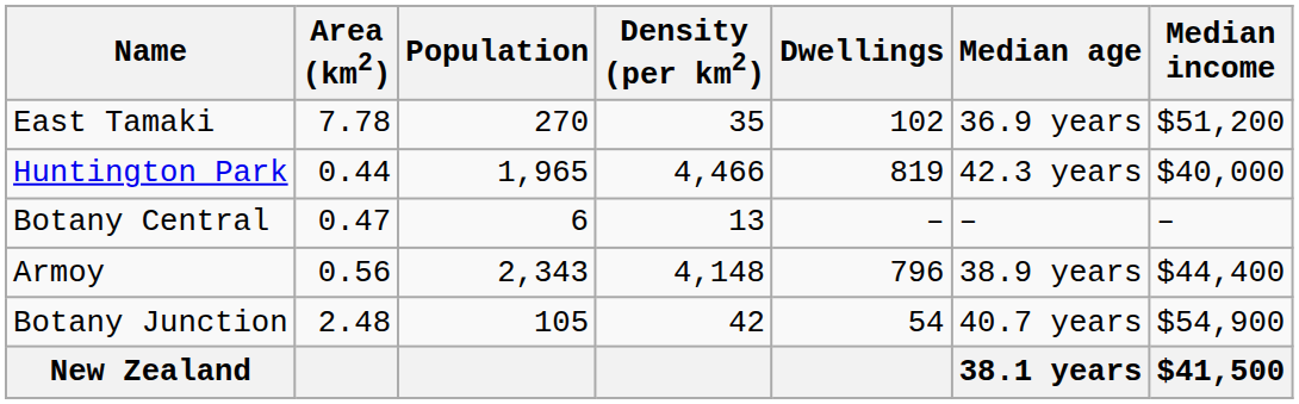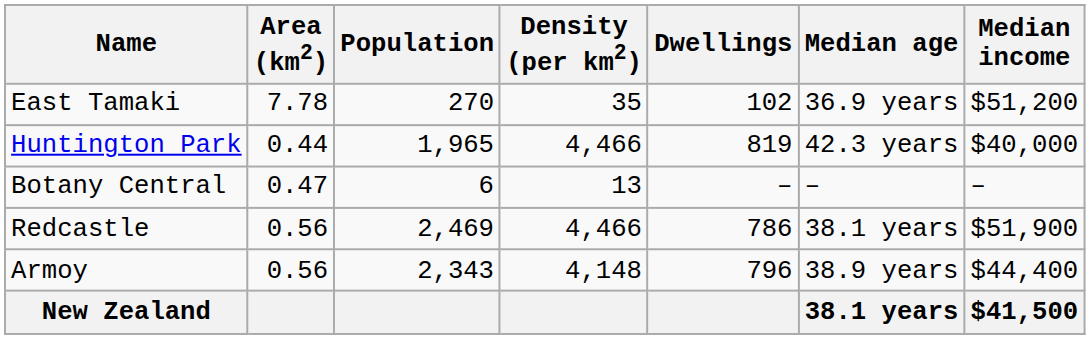 <table class="wikitable">
 <tr>
 <th>Name</th>
 <th>Area<br>(km<sup>2</sup>)</th>
 <th>Population</th>
 <th>Density<br>(per km<sup>2</sup>)</th>
 <th>Dwellings</th>
 <th>Median age</th>
 <th>Median<br>income</th>
 </tr>
 <tr>
 <td>East Tamaki</td>
 <td style="text-align:right;">7.78</td>
 <td style="text-align:right;">270</td>
 <td style="text-align:right;">35</td>
 <td style="text-align:right;">102</td>
 <td>36.9 years</td>
 <td>$51,200</td>
 </tr>
 <tr>
 <td><a href='#'>Huntington Park</a></td>
 <td style="text-align:right;">0.44</td>
 <td style="text-align:right;">1,965</td>
 <td style="text-align:right;">4,466</td>
 <td style="text-align:right;">819</td>
 <td>42.3 years</td>
 <td>$40,000</td>
 </tr>
 <tr>
 <td>Botany Central</td>
 <td style="text-align:right;">0.47</td>
 <td style="text-align:right;">6</td>
 <td style="text-align:right;">13</td>
 <td style="text-align:right;">–</td>
 <td>–</td>
 <td>–</td>
 </tr>
 <tr>
+<td>Redcastle</td>
+<td style="text-align:right;">0.56</td>
+<td style="text-align:right;">2,469</td>
+<td style="text-align:right;">4,466</td>
+<td style="text-align:right;">786</td>
+<td>38.1 years</td>
+<td>$51,900</td>
+</tr>
+<tr>
 <td>Armoy</td>
 <td style="text-align:right;">0.56</td>
 <td style="text-align:right;">2,343</td>
 <td style="text-align:right;">4,148</td>
 <td style="text-align:right;">796</td>
 <td>38.9 years</td>
 <td>$44,400</td>
-</tr>
-<tr>
-<td>Botany Junction</td>
-<td style="text-align:right;">2.48</td>
-<td style="text-align:right;">105</td>
-<td style="text-align:right;">42</td>
-<td style="text-align:right;">54</td>
-<td>40.7 years</td>
-<td>$54,900</td>
 </tr>
 <tr>
 <th>New Zealand</th>
 <th></th>
 <th></th>
 <th></th>
 <th></th>
 <th>38.1 years</th>
 <th style="text-align:left;">$41,500</th>
 </tr>
 </table>
